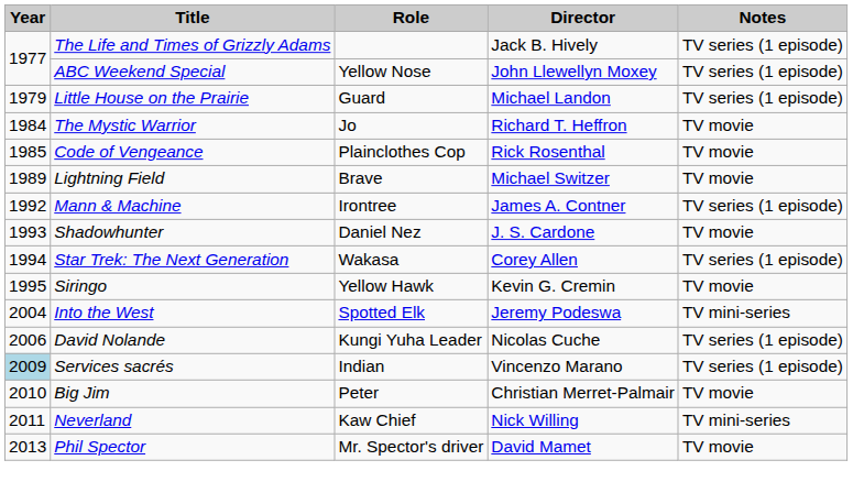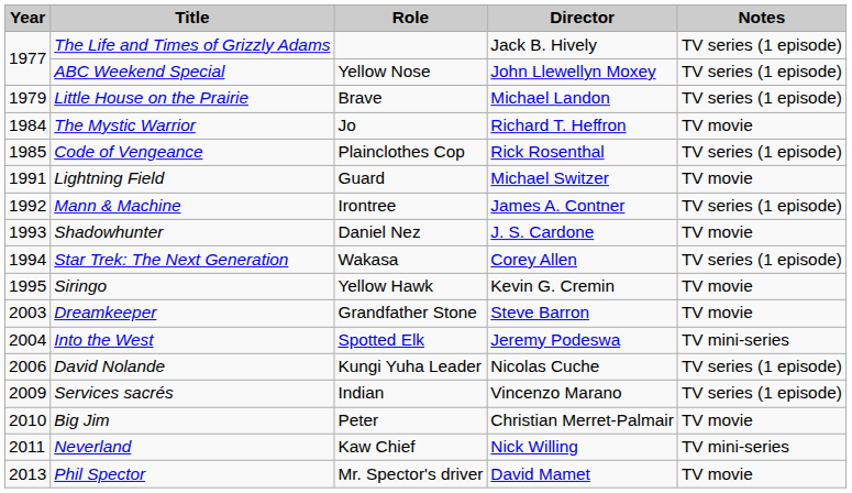 <table class="wikitable">
 <tr>
 <th style="background: #CCCCCC;">Year</th>
 <th style="background: #CCCCCC;">Title</th>
 <th style="background: #CCCCCC;">Role</th>
 <th style="background: #CCCCCC;">Director</th>
 <th style="background: #CCCCCC;">Notes</th>
 </tr>
 <tr>
 <td rowspan=2>1977</td>
 <td><em><a href='#'>The Life and Times of Grizzly Adams</a></em></td>
 <td></td>
 <td>Jack B. Hively</td>
 <td>TV series (1 episode)</td>
 </tr>
 <tr>
 <td><em><a href='#'>ABC Weekend Special</a></em></td>
 <td>Yellow Nose</td>
 <td><a href='#'>John Llewellyn Moxey</a></td>
 <td>TV series (1 episode)</td>
 </tr>
 <tr>
 <td rowspan=1>1979</td>
 <td><em><a href='#'>Little House on the Prairie</a></em></td>
-<td>Guard</td>
+<td>Brave</td>
 <td><a href='#'>Michael Landon</a></td>
 <td>TV series (1 episode)</td>
 </tr>
 <tr>
 <td rowspan=1>1984</td>
 <td><em><a href='#'>The Mystic Warrior</a></em></td>
 <td>Jo</td>
 <td><a href='#'>Richard T. Heffron</a></td>
 <td>TV movie</td>
 </tr>
 <tr>
 <td rowspan=1>1985</td>
 <td><em><a href='#'>Code of Vengeance</a></em></td>
 <td>Plainclothes Cop</td>
 <td><a href='#'>Rick Rosenthal</a></td>
-<td>TV movie</td>
+<td>TV series (1 episode)</td>
 </tr>
 <tr>
-<td>1989</td>
+<td>1991</td>
 <td><em>Lightning Field</em></td>
-<td>Brave</td>
+<td>Guard</td>
 <td><a href='#'>Michael Switzer</a></td>
 <td>TV movie</td>
 </tr>
 <tr>
 <td rowspan=1>1992</td>
 <td><em><a href='#'>Mann & Machine</a></em></td>
 <td>Irontree</td>
 <td><a href='#'>James A. Contner</a></td>
 <td>TV series (1 episode)</td>
 </tr>
 <tr>
 <td rowspan=1>1993</td>
 <td><em>Shadowhunter</em></td>
 <td>Daniel Nez</td>
 <td><a href='#'>J. S. Cardone</a></td>
 <td>TV movie</td>
 </tr>
 <tr>
 <td rowspan=1>1994</td>
 <td><em><a href='#'>Star Trek: The Next Generation</a></em></td>
 <td>Wakasa</td>
 <td><a href='#'>Corey Allen</a></td>
 <td>TV series (1 episode)</td>
 </tr>
 <tr>
 <td>1995</td>
 <td><em>Siringo</em></td>
 <td>Yellow Hawk</td>
 <td>Kevin G. Cremin</td>
 <td>TV movie</td>
 </tr>
 <tr>
+<td>2003</td>
+<td><em><a href='#'>Dreamkeeper</a></em></td>
+<td>Grandfather Stone</td>
+<td><a href='#'>Steve Barron</a></td>
+<td>TV movie</td>
+</tr>
+<tr>
 <td>2004</td>
 <td><em><a href='#'>Into the West</a></em></td>
 <td><a href='#'>Spotted Elk</a></td>
 <td><a href='#'>Jeremy Podeswa</a></td>
 <td>TV mini-series</td>
 </tr>
 <tr>
 <td>2006</td>
 <td><em>David Nolande</em></td>
 <td>Kungi Yuha Leader</td>
 <td>Nicolas Cuche</td>
 <td>TV series (1 episode)</td>
 </tr>
 <tr>
-<td style="background: lightblue;">2009</td>
+<td>2009</td>
 <td><em>Services sacrés</em></td>
 <td>Indian</td>
 <td>Vincenzo Marano</td>
 <td>TV series (1 episode)</td>
 </tr>
 <tr>
 <td>2010</td>
 <td><em>Big Jim</em></td>
 <td>Peter</td>
 <td>Christian Merret-Palmair</td>
 <td>TV movie</td>
 </tr>
 <tr>
 <td>2011</td>
 <td><em><a href='#'>Neverland</a></em></td>
 <td>Kaw Chief</td>
 <td><a href='#'>Nick Willing</a></td>
 <td>TV mini-series</td>
 </tr>
 <tr>
 <td>2013</td>
 <td><em><a href='#'>Phil Spector</a></em></td>
 <td>Mr. Spector's driver</td>
 <td><a href='#'>David Mamet</a></td>
 <td>TV movie</td>
 </tr>
 </table>
